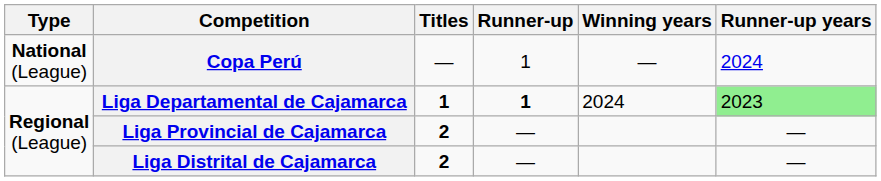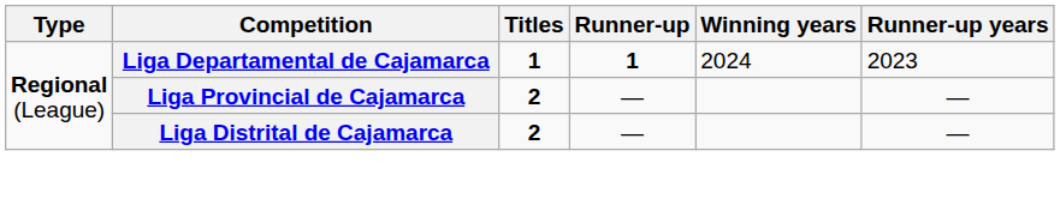 <table class="wikitable plainrowheaders" style="font-size:95%; text-align:center;">
 <tr>
 <th>Type</th>
 <th width=250px>Competition</th>
 <th>Titles</th>
 <th>Runner-up</th>
 <th>Winning years</th>
 <th>Runner-up years</th>
 </tr>
 <tr>
-<td rowspan=1><strong>National</strong><br>(League)</td>
-<th scope="col"><a href='#'>Copa Perú</a></th>
-<td style="text-align:center;">—</td>
-<td>1</td>
-<td style="text-align:center;">—</td>
-<td align="left"><a href='#'>2024</a></td>
-</tr>
-<tr>
 <td rowspan="3"><strong>Regional</strong><br>(League)</td>
 <th scope="col"><strong><a href='#'>Liga Departamental de Cajamarca</a></strong></th>
 <td><strong>1</strong></td>
 <td><strong>1</strong></td>
 <td align="left">2024</td>
-<td align="left" style="background: lightgreen;">2023</td>
+<td align="left">2023</td>
 </tr>
 <tr>
 <th><strong><a href='#'>Liga Provincial de Cajamarca</a></strong></th>
 <td><strong>2</strong></td>
 <td style="text-align:center;">—</td>
 <td></td>
 <td style="text-align:center;">—</td>
 </tr>
 <tr>
 <th><strong><a href='#'>Liga Distrital de Cajamarca</a></strong></th>
 <td><strong>2</strong></td>
 <td style="text-align:center;">—</td>
 <td></td>
 <td style="text-align:center;">—</td>
 </tr>
 </table>
